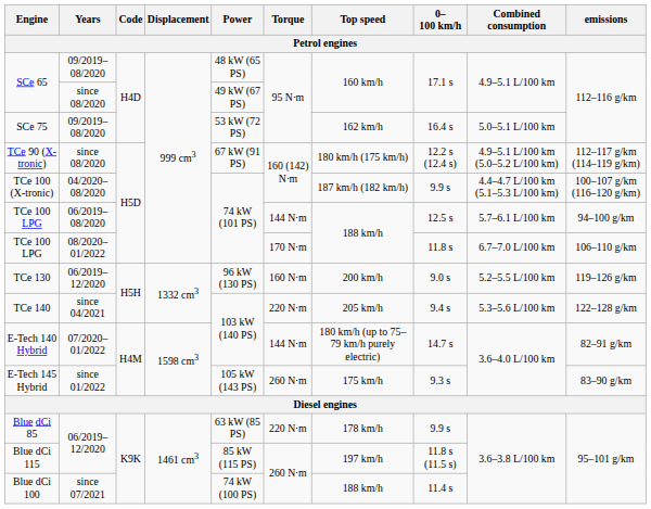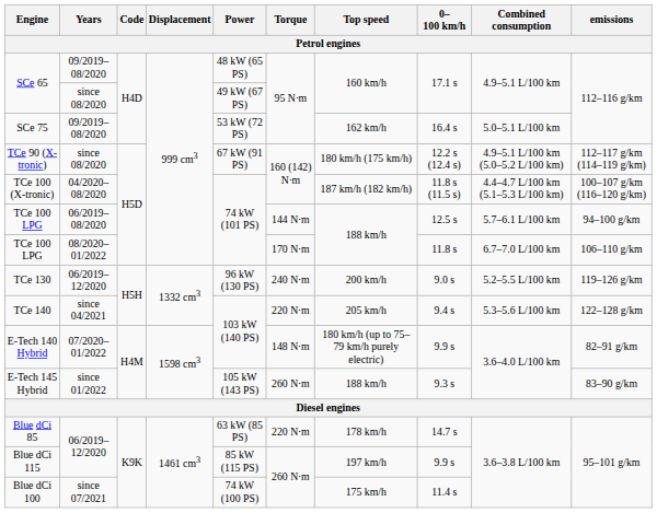 <table class="wikitable" style="text-align:center; font-size:90%;">
 <tr>
 <th>Engine</th>
 <th>Years</th>
 <th>Code</th>
 <th>Displacement</th>
 <th>Power</th>
 <th>Torque</th>
 <th>Top speed</th>
 <th>0–100 km/h</th>
 <th>Combined consumption</th>
 <th> emissions</th>
 </tr>
 <tr>
 <th colspan="11">Petrol engines</th>
 </tr>
 <tr>
 <td rowspan="2"><a href='#'>SCe</a> 65</td>
 <td>09/2019–08/2020</td>
 <td rowspan="3">H4D</td>
 <td rowspan="7">999 cm<sup>3</sup></td>
 <td>48 kW (65 PS)</td>
 <td rowspan="3">95 N⋅m</td>
 <td rowspan="2">160 km/h</td>
 <td rowspan="2">17.1 s</td>
 <td rowspan="2">4.9–5.1 L/100 km</td>
 <td rowspan="3">112–116 g/km</td>
 </tr>
 <tr>
 <td>since 08/2020</td>
 <td>49 kW (67 PS)</td>
 </tr>
 <tr>
 <td>SCe 75</td>
 <td>09/2019–08/2020</td>
 <td>53 kW (72 PS)</td>
 <td>162 km/h</td>
 <td>16.4 s</td>
 <td>5.0–5.1 L/100 km</td>
 </tr>
 <tr>
 <td><a href='#'>TCe</a> 90 (<a href='#'>X-tronic</a>)</td>
 <td>since 08/2020</td>
 <td rowspan="4">H5D</td>
 <td>67 kW (91 PS)</td>
 <td rowspan="2">160 (142) N⋅m</td>
 <td>180 km/h (175 km/h)</td>
 <td>12.2 s (12.4 s)</td>
 <td>4.9–5.1 L/100 km (5.0–5.2 L/100 km)</td>
 <td>112–117 g/km (114–119 g/km)</td>
 </tr>
 <tr>
 <td>TCe 100 (X-tronic)</td>
 <td>04/2020–08/2020</td>
 <td rowspan="3">74 kW (101 PS)</td>
 <td>187 km/h (182 km/h)</td>
-<td>9.9 s</td>
+<td>11.8 s (11.5 s)</td>
 <td>4.4–4.7 L/100 km (5.1–5.3 L/100 km)</td>
 <td>100–107 g/km (116–120 g/km)</td>
 </tr>
 <tr>
 <td>TCe 100 <a href='#'>LPG</a></td>
 <td>06/2019–08/2020</td>
 <td>144 N⋅m</td>
 <td rowspan="2">188 km/h</td>
 <td>12.5 s</td>
 <td>5.7–6.1 L/100 km</td>
 <td>94–100 g/km</td>
 </tr>
 <tr>
 <td>TCe 100 LPG</td>
 <td>08/2020–01/2022</td>
 <td>170 N⋅m</td>
 <td>11.8 s</td>
 <td>6.7–7.0 L/100 km</td>
 <td>106–110 g/km</td>
 </tr>
 <tr>
 <td>TCe 130</td>
 <td>06/2019–12/2020</td>
 <td rowspan="2">H5H</td>
 <td rowspan="2">1332 cm<sup>3</sup></td>
 <td>96 kW (130 PS)</td>
-<td>160 N⋅m</td>
+<td>240 N⋅m</td>
 <td>200 km/h</td>
 <td>9.0 s</td>
 <td>5.2–5.5 L/100 km</td>
 <td>119–126 g/km</td>
 </tr>
 <tr>
 <td>TCe 140</td>
 <td>since 04/2021</td>
 <td rowspan="2">103 kW (140 PS)</td>
 <td>220 N⋅m</td>
 <td>205 km/h</td>
 <td>9.4 s</td>
 <td>5.3–5.6 L/100 km</td>
 <td>122–128 g/km</td>
 </tr>
 <tr>
 <td>E-Tech 140 <a href='#'>Hybrid</a></td>
 <td>07/2020–01/2022</td>
 <td rowspan="2">H4M</td>
 <td rowspan="2">1598 cm<sup>3</sup></td>
-<td>144 N⋅m</td>
+<td>148 N⋅m</td>
 <td>180 km/h (up to 75–79 km/h purely electric)</td>
-<td>14.7 s</td>
+<td>9.9 s</td>
 <td rowspan="2">3.6–4.0 L/100 km</td>
 <td>82–91 g/km</td>
 </tr>
 <tr>
 <td>E-Tech 145 Hybrid</td>
 <td>since 01/2022</td>
 <td>105 kW (143 PS)</td>
 <td>260 N⋅m</td>
-<td>175 km/h</td>
+<td>188 km/h</td>
 <td>9.3 s</td>
 <td>83–90 g/km</td>
 </tr>
 <tr>
 <th colspan="11">Diesel engines</th>
 </tr>
 <tr>
 <td><a href='#'>Blue</a> <a href='#'>dCi</a> 85</td>
 <td rowspan="2">06/2019–12/2020</td>
 <td rowspan="3">K9K</td>
 <td rowspan="3">1461 cm<sup>3</sup></td>
 <td>63 kW (85 PS)</td>
 <td>220 N⋅m</td>
 <td>178 km/h</td>
-<td>9.9 s</td>
+<td>14.7 s</td>
 <td rowspan="3">3.6–3.8 L/100 km</td>
 <td rowspan="3">95–101 g/km</td>
 </tr>
 <tr>
 <td>Blue dCi 115</td>
 <td>85 kW (115 PS)</td>
 <td rowspan="2">260 N⋅m</td>
 <td>197 km/h</td>
-<td>11.8 s (11.5 s)</td>
+<td>9.9 s</td>
 </tr>
 <tr>
 <td>Blue dCi 100</td>
 <td>since 07/2021</td>
 <td>74 kW (100 PS)</td>
-<td>188 km/h</td>
+<td>175 km/h</td>
 <td>11.4 s</td>
 </tr>
 </table>
